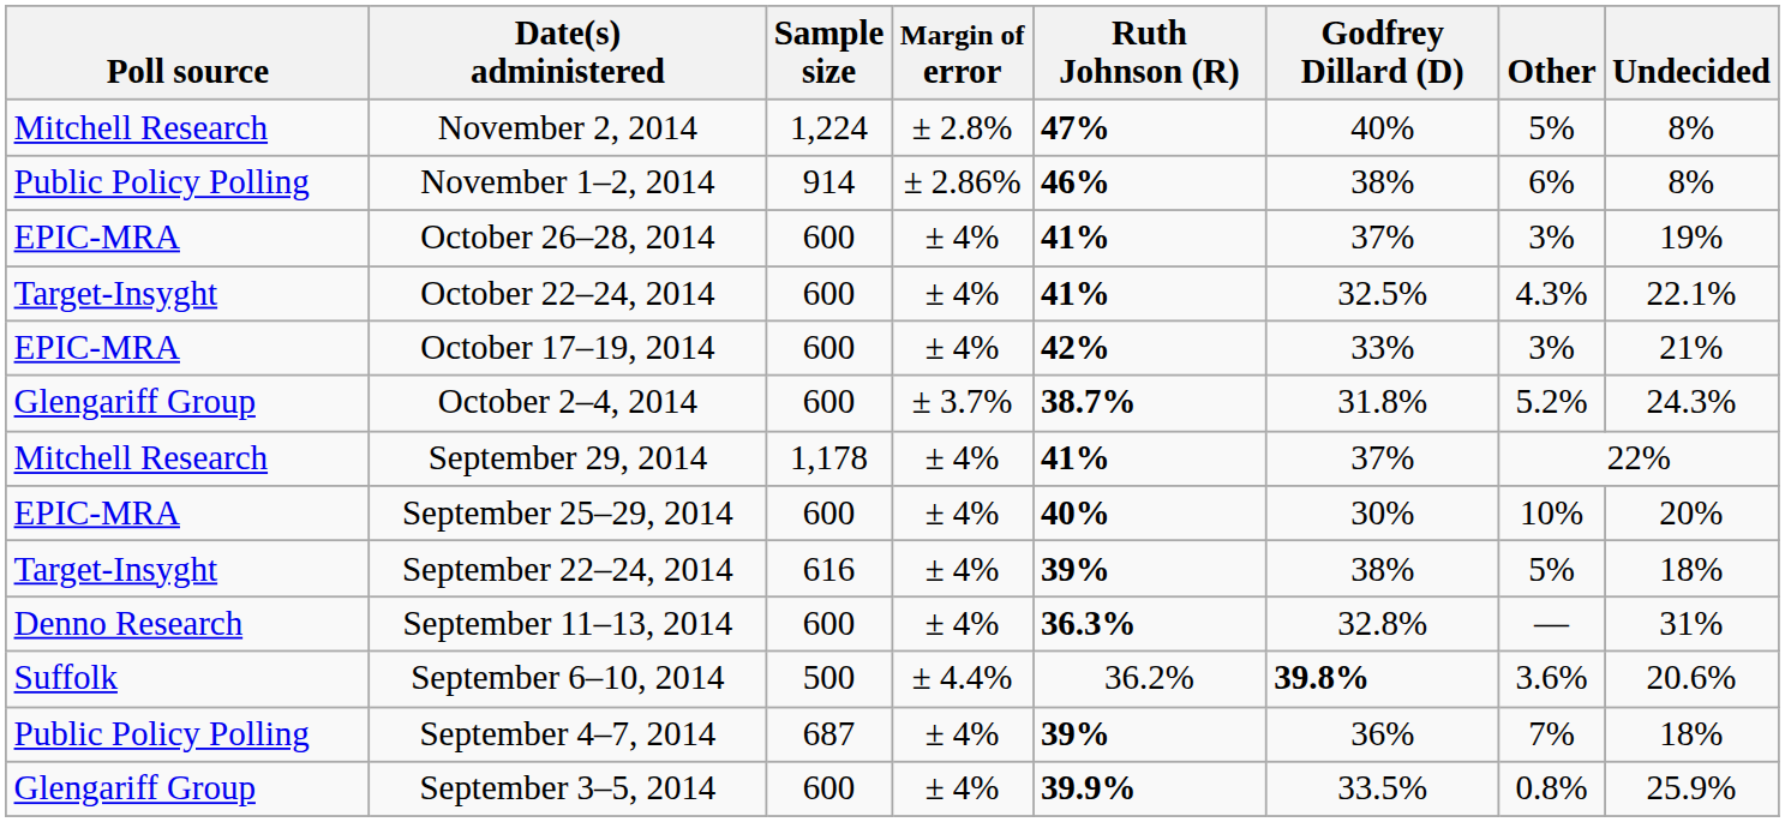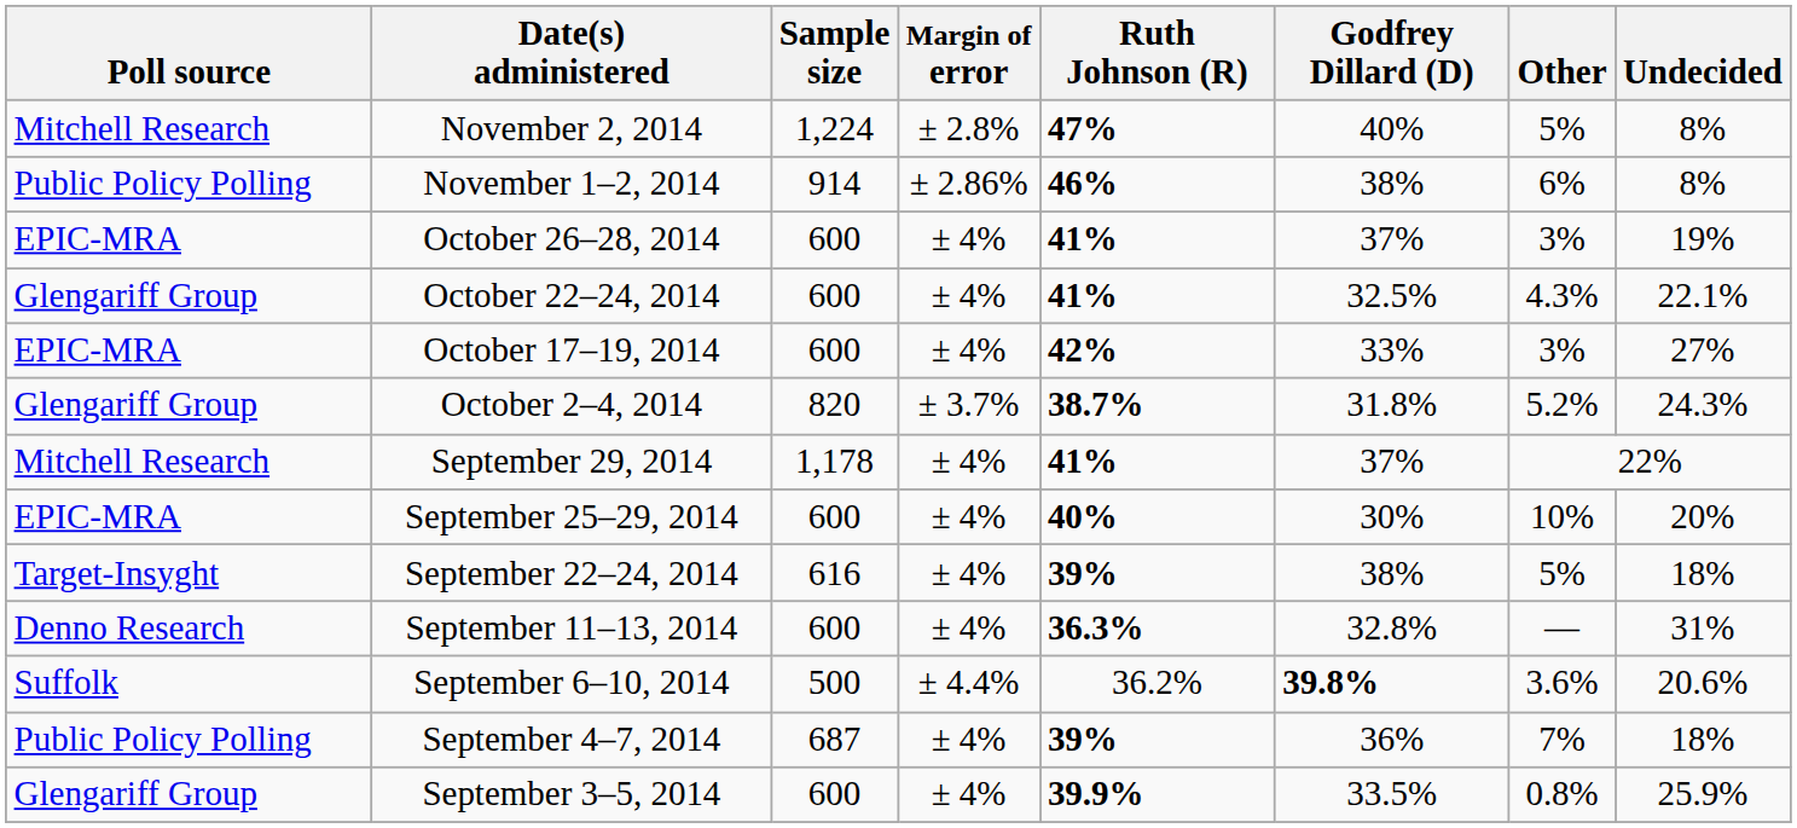 <table class="wikitable">
 <tr valign= bottom>
 <th style="width:160px;">Poll source</th>
 <th style="width:175px;">Date(s)<br>administered</th>
 <th class=small>Sample<br>size</th>
 <th class=small><small>Margin of</small><br>error</th>
 <th style="width:100px;">Ruth<br>Johnson (R)</th>
 <th style="width:100px;">Godfrey<br>Dillard (D)</th>
 <th style="width:40px;">Other</th>
 <th style="width:40px;">Undecided</th>
 </tr>
 <tr>
 <td><a href='#'>Mitchell Research</a></td>
 <td align=center>November 2, 2014</td>
 <td align=center>1,224</td>
 <td align=center>± 2.8%</td>
 <td><strong>47%</strong></td>
 <td align=center>40%</td>
 <td align=center>5%</td>
 <td align=center>8%</td>
 </tr>
 <tr>
 <td><a href='#'>Public Policy Polling</a></td>
 <td align=center>November 1–2, 2014</td>
 <td align=center>914</td>
 <td align=center>± 2.86%</td>
 <td><strong>46%</strong></td>
 <td align=center>38%</td>
 <td align=center>6%</td>
 <td align=center>8%</td>
 </tr>
 <tr>
 <td><a href='#'>EPIC-MRA</a></td>
 <td align=center>October 26–28, 2014</td>
 <td align=center>600</td>
 <td align=center>± 4%</td>
 <td><strong>41%</strong></td>
 <td align=center>37%</td>
 <td align=center>3%</td>
 <td align=center>19%</td>
 </tr>
 <tr>
-<td><a href='#'>Target-Insyght</a></td>
+<td><a href='#'>Glengariff Group</a></td>
 <td align=center>October 22–24, 2014</td>
 <td align=center>600</td>
 <td align=center>± 4%</td>
 <td><strong>41%</strong></td>
 <td align=center>32.5%</td>
 <td align=center>4.3%</td>
 <td align=center>22.1%</td>
 </tr>
 <tr>
 <td><a href='#'>EPIC-MRA</a></td>
 <td align=center>October 17–19, 2014</td>
 <td align=center>600</td>
 <td align=center>± 4%</td>
 <td><strong>42%</strong></td>
 <td align=center>33%</td>
 <td align=center>3%</td>
-<td align=center>21%</td>
+<td align=center>27%</td>
 </tr>
 <tr>
 <td><a href='#'>Glengariff Group</a></td>
 <td align=center>October 2–4, 2014</td>
-<td align=center>600</td>
+<td align=center>820</td>
 <td align=center>± 3.7%</td>
 <td><strong>38.7%</strong></td>
 <td align=center>31.8%</td>
 <td align=center>5.2%</td>
 <td align=center>24.3%</td>
 </tr>
 <tr>
 <td><a href='#'>Mitchell Research</a></td>
 <td align=center>September 29, 2014</td>
 <td align=center>1,178</td>
 <td align=center>± 4%</td>
 <td><strong>41%</strong></td>
 <td align=center>37%</td>
 <td colspan=2 align=center>22%</td>
 </tr>
 <tr>
 <td><a href='#'>EPIC-MRA</a></td>
 <td align=center>September 25–29, 2014</td>
 <td align=center>600</td>
 <td align=center>± 4%</td>
 <td><strong>40%</strong></td>
 <td align=center>30%</td>
 <td align=center>10%</td>
 <td align=center>20%</td>
 </tr>
 <tr>
 <td><a href='#'>Target-Insyght</a></td>
 <td align=center>September 22–24, 2014</td>
 <td align=center>616</td>
 <td align=center>± 4%</td>
 <td><strong>39%</strong></td>
 <td align=center>38%</td>
 <td align=center>5%</td>
 <td align=center>18%</td>
 </tr>
 <tr>
 <td><a href='#'>Denno Research</a></td>
 <td align=center>September 11–13, 2014</td>
 <td align=center>600</td>
 <td align=center>± 4%</td>
 <td><strong>36.3%</strong></td>
 <td align=center>32.8%</td>
 <td align=center>—</td>
 <td align=center>31%</td>
 </tr>
 <tr>
 <td><a href='#'>Suffolk</a></td>
 <td align=center>September 6–10, 2014</td>
 <td align=center>500</td>
 <td align=center>± 4.4%</td>
 <td align=center>36.2%</td>
 <td><strong>39.8%</strong></td>
 <td align=center>3.6%</td>
 <td align=center>20.6%</td>
 </tr>
 <tr>
 <td><a href='#'>Public Policy Polling</a></td>
 <td align=center>September 4–7, 2014</td>
 <td align=center>687</td>
 <td align=center>± 4%</td>
 <td><strong>39%</strong></td>
 <td align=center>36%</td>
 <td align=center>7%</td>
 <td align=center>18%</td>
 </tr>
 <tr>
 <td><a href='#'>Glengariff Group</a></td>
 <td align=center>September 3–5, 2014</td>
 <td align=center>600</td>
 <td align=center>± 4%</td>
 <td><strong>39.9%</strong></td>
 <td align=center>33.5%</td>
 <td align=center>0.8%</td>
 <td align=center>25.9%</td>
 </tr>
 </table>
